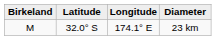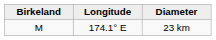 <table class="wikitable">
 <tr>
 <th style="width:25%; background:#eee;">Birkeland</th>
-<th style="width:25%; background:#eee;">Latitude</th>
 <th style="width:25%; background:#eee;">Longitude</th>
 <th style="width:25%; background:#eee;">Diameter</th>
 </tr>
 <tr style="text-align:center;">
 <td>M</td>
-<td>32.0° S</td>
 <td>174.1° E</td>
 <td>23 km</td>
 </tr>
 </table>
